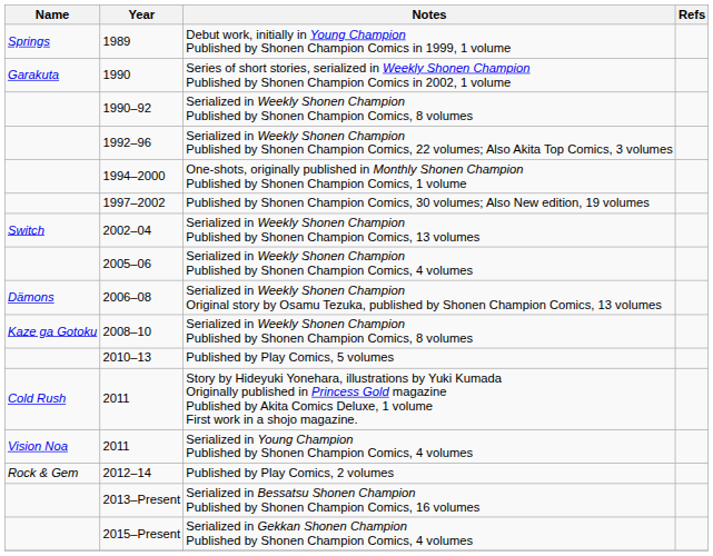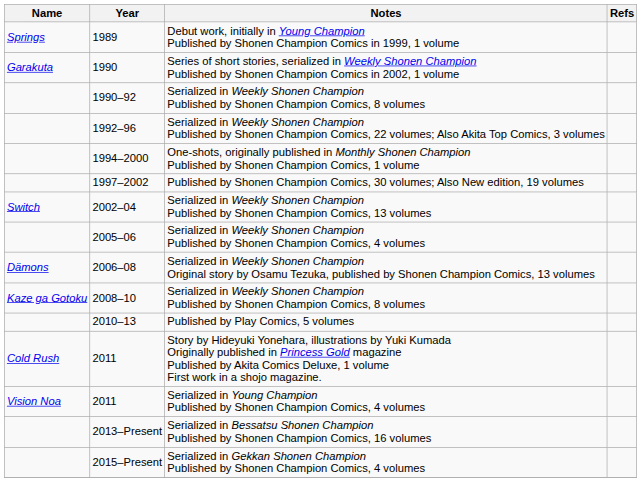 <table class="wikitable sortable">
 <tr>
 <th>Name</th>
 <th>Year</th>
 <th>Notes</th>
 <th>Refs</th>
 </tr>
 <tr>
 <td><em><a href='#'>Springs</a></em></td>
 <td>1989</td>
 <td>Debut work, initially in <em><a href='#'>Young Champion</a></em><br>Published by Shonen Champion Comics in 1999, 1 volume</td>
 <td></td>
 </tr>
 <tr>
 <td><em><a href='#'>Garakuta</a></em></td>
 <td>1990</td>
 <td>Series of short stories, serialized in <em><a href='#'>Weekly Shonen Champion</a></em><br>Published by Shonen Champion Comics in 2002, 1 volume</td>
 <td></td>
 </tr>
 <tr>
 <td></td>
 <td>1990–92</td>
 <td>Serialized in <em>Weekly Shonen Champion</em><br>Published by Shonen Champion Comics, 8 volumes</td>
 <td></td>
 </tr>
 <tr>
 <td></td>
 <td>1992–96</td>
 <td>Serialized in <em>Weekly Shonen Champion</em><br>Published by Shonen Champion Comics, 22 volumes; Also Akita Top Comics, 3 volumes</td>
 <td></td>
 </tr>
 <tr>
 <td></td>
 <td>1994–2000</td>
 <td>One-shots, originally published in <em>Monthly Shonen Champion</em><br>Published by Shonen Champion Comics, 1 volume</td>
 <td></td>
 </tr>
 <tr>
 <td></td>
 <td>1997–2002</td>
 <td>Published by Shonen Champion Comics, 30 volumes; Also New edition, 19 volumes</td>
 <td></td>
 </tr>
 <tr>
 <td><em><a href='#'>Switch</a></em></td>
 <td>2002–04</td>
 <td>Serialized in <em>Weekly Shonen Champion</em><br>Published by Shonen Champion Comics, 13 volumes</td>
 <td></td>
 </tr>
 <tr>
 <td></td>
 <td>2005–06</td>
 <td>Serialized in <em>Weekly Shonen Champion</em><br>Published by Shonen Champion Comics, 4 volumes</td>
 <td></td>
 </tr>
 <tr>
 <td><em><a href='#'>Dämons</a></em></td>
 <td>2006–08</td>
 <td>Serialized in <em>Weekly Shonen Champion</em><br>Original story by Osamu Tezuka, published by Shonen Champion Comics, 13 volumes</td>
 <td></td>
 </tr>
 <tr>
 <td><em><a href='#'>Kaze ga Gotoku</a></em></td>
 <td>2008–10</td>
 <td>Serialized in <em>Weekly Shonen Champion</em><br>Published by Shonen Champion Comics, 8 volumes</td>
 <td></td>
 </tr>
 <tr>
 <td></td>
 <td>2010–13</td>
 <td>Published by Play Comics, 5 volumes</td>
 <td></td>
 </tr>
 <tr>
 <td><em><a href='#'>Cold Rush</a></em></td>
 <td>2011</td>
 <td>Story by Hideyuki Yonehara, illustrations by Yuki Kumada<br>Originally published in <em><a href='#'>Princess Gold</a></em> magazine<br>Published by Akita Comics Deluxe, 1 volume<br>First work in a shojo magazine.</td>
 <td></td>
 </tr>
 <tr>
 <td><em><a href='#'>Vision Noa</a></em></td>
 <td>2011</td>
 <td>Serialized in <em>Young Champion</em><br>Published by Shonen Champion Comics, 4 volumes</td>
 <td></td>
 </tr>
 <tr>
-<td><em>Rock & Gem</em></td>
-<td>2012–14</td>
-<td>Published by Play Comics, 2 volumes</td>
-<td></td>
-</tr>
-<tr>
 <td></td>
 <td>2013–Present</td>
 <td>Serialized in <em>Bessatsu Shonen Champion</em><br>Published by Shonen Champion Comics, 16 volumes</td>
 <td></td>
 </tr>
 <tr>
 <td></td>
 <td>2015–Present</td>
 <td>Serialized in <em>Gekkan Shonen Champion</em><br>Published by Shonen Champion Comics, 4 volumes</td>
 <td></td>
 </tr>
 <tr>
 </tr>
 </table>
